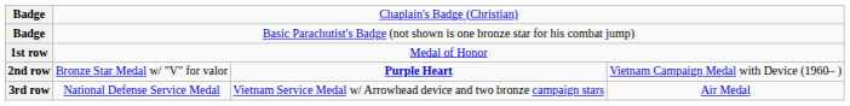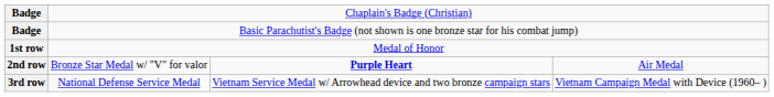 <table class="wikitable" style="margin:1em auto; text-align:center;">
 <tr>
 <th>Badge</th>
 <td colspan="3"><a href='#'>Chaplain's Badge (Christian)</a></td>
 </tr>
 <tr>
 <th>Badge</th>
 <td colspan="3"><a href='#'>Basic Parachutist's Badge</a> (not shown is one bronze star for his combat jump)</td>
 </tr>
 <tr>
 <th>1st row</th>
 <td colspan="3"><a href='#'>Medal of Honor</a></td>
 </tr>
 <tr>
 <th>2nd row</th>
 <td><a href='#'>Bronze Star Medal</a> w/ "V" for valor</td>
 <td><strong><a href='#'>Purple Heart</a></strong></td>
-<td><a href='#'>Vietnam Campaign Medal</a> with Device (1960– )</td>
+<td><a href='#'>Air Medal</a></td>
 </tr>
 <tr>
 <th>3rd row</th>
 <td><a href='#'>National Defense Service Medal</a></td>
 <td><a href='#'>Vietnam Service Medal</a> w/ Arrowhead device and two bronze <a href='#'>campaign stars</a></td>
-<td><a href='#'>Air Medal</a></td>
+<td><a href='#'>Vietnam Campaign Medal</a> with Device (1960– )</td>
 </tr>
 </table>
